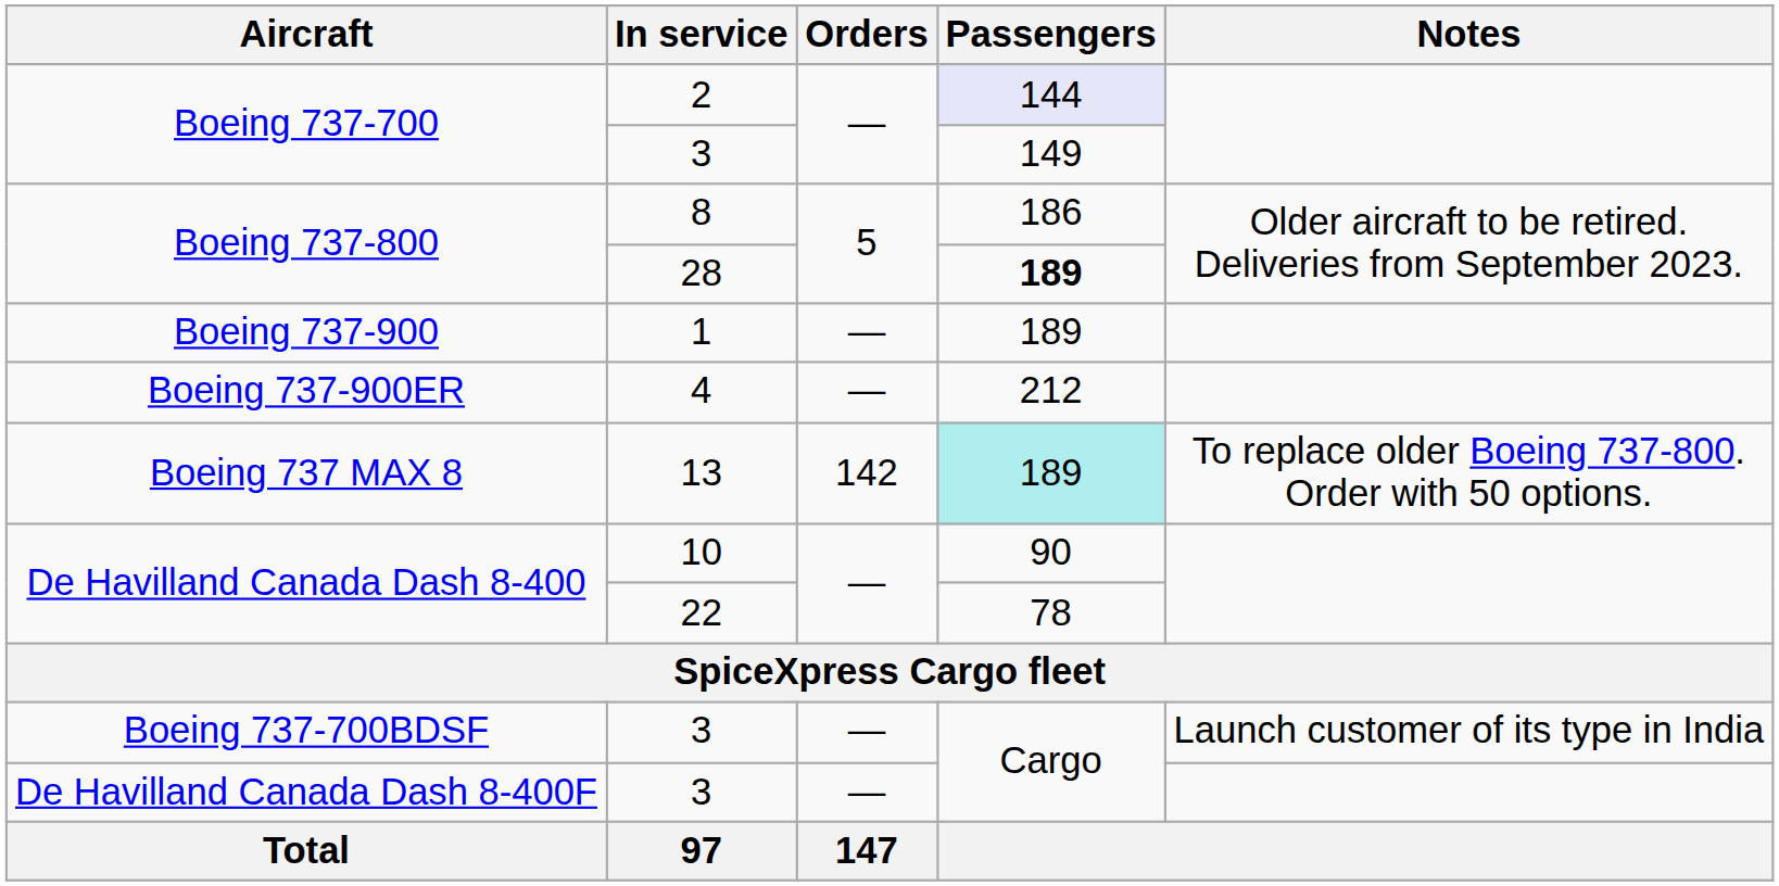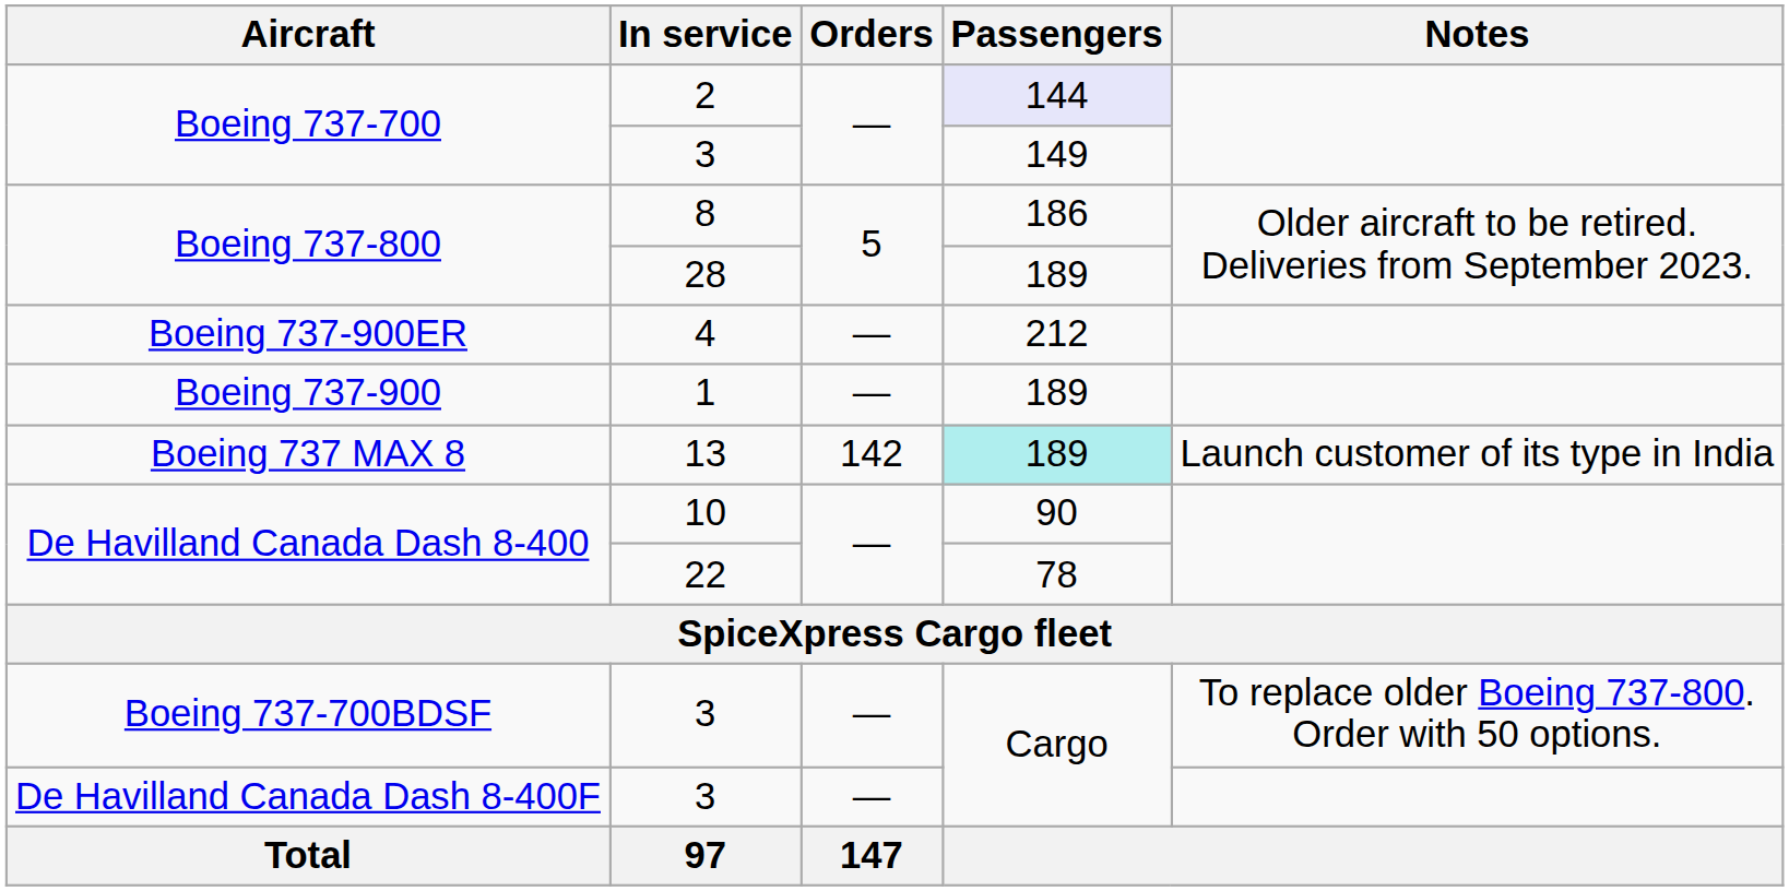 <table class="wikitable" style="margin:0.5em auto; text-align:center">
 <tr>
 <th>Aircraft</th>
 <th>In service</th>
 <th>Orders</th>
 <th>Passengers</th>
 <th>Notes</th>
 </tr>
 <tr>
 <td rowspan="2"><a href='#'>Boeing 737-700</a></td>
 <td>2</td>
 <td rowspan="2">—</td>
 <td style="background: lavender;">144</td>
 <td rowspan="2"></td>
 </tr>
 <tr>
 <td>3</td>
 <td>149</td>
 </tr>
 <tr>
 <td rowspan="2"><a href='#'>Boeing 737-800</a></td>
 <td>8</td>
 <td rowspan="2">5</td>
 <td>186</td>
 <td rowspan="2">Older aircraft to be retired.<br>Deliveries from September 2023.</td>
 </tr>
 <tr>
 <td>28</td>
-<td><strong>189</strong></td>
+<td>189</td>
+</tr>
+<tr>
+<td><a href='#'>Boeing 737-900ER</a></td>
+<td>4</td>
+<td>—</td>
+<td>212</td>
+<td></td>
 </tr>
 <tr>
 <td><a href='#'>Boeing 737-900</a></td>
 <td>1</td>
 <td>—</td>
 <td>189</td>
 <td></td>
 </tr>
 <tr>
-<td><a href='#'>Boeing 737-900ER</a></td>
-<td>4</td>
-<td>—</td>
-<td>212</td>
-<td></td>
-</tr>
-<tr>
 <td><a href='#'>Boeing 737 MAX 8</a></td>
 <td>13</td>
 <td>142</td>
 <td style="background: paleturquoise;">189</td>
-<td>To replace older <a href='#'>Boeing 737-800</a>.<br>Order with 50 options.</td>
+<td>Launch customer of its type in India</td>
 </tr>
 <tr>
 <td rowspan="2"><a href='#'>De Havilland Canada Dash 8-400</a></td>
 <td>10</td>
 <td rowspan="2">—</td>
 <td>90</td>
 <td rowspan="2"></td>
 </tr>
 <tr>
 <td>22</td>
 <td>78</td>
 </tr>
 <tr>
 <th colspan="5" scope="row">SpiceXpress Cargo fleet</th>
 </tr>
 <tr>
 <td><a href='#'>Boeing 737-700BDSF</a></td>
 <td>3</td>
 <td>—</td>
 <td rowspan="2"><abbr>Cargo</abbr></td>
-<td>Launch customer of its type in India</td>
+<td>To replace older <a href='#'>Boeing 737-800</a>.<br>Order with 50 options.</td>
 </tr>
 <tr>
 <td><a href='#'>De Havilland Canada Dash 8-400F</a></td>
 <td>3</td>
 <td>—</td>
 <td></td>
 </tr>
 <tr>
 <th>Total</th>
 <th>97</th>
 <th>147</th>
 <th colspan="2"></th>
 </tr>
 </table>
